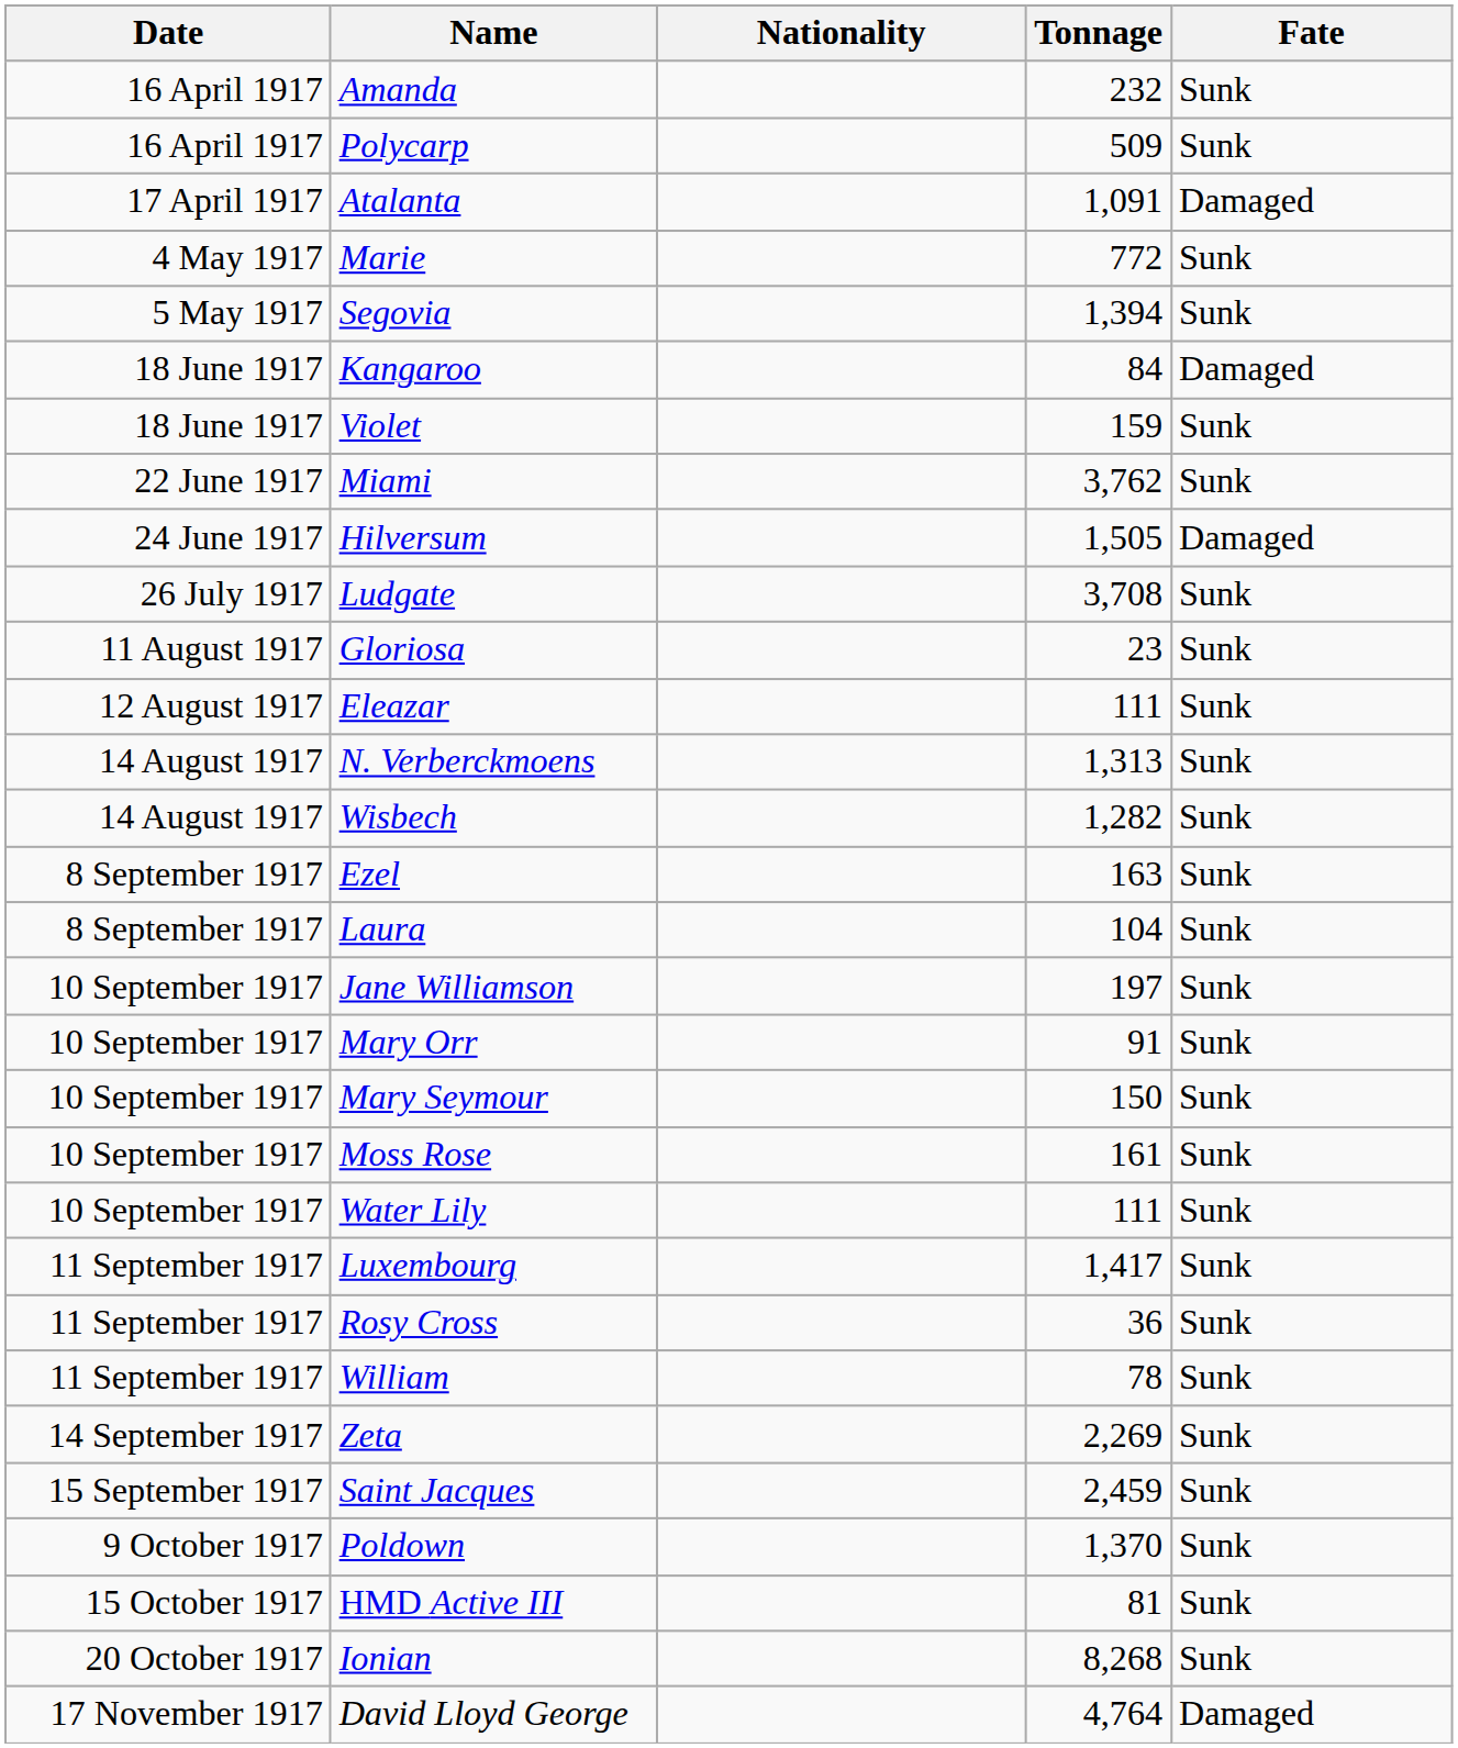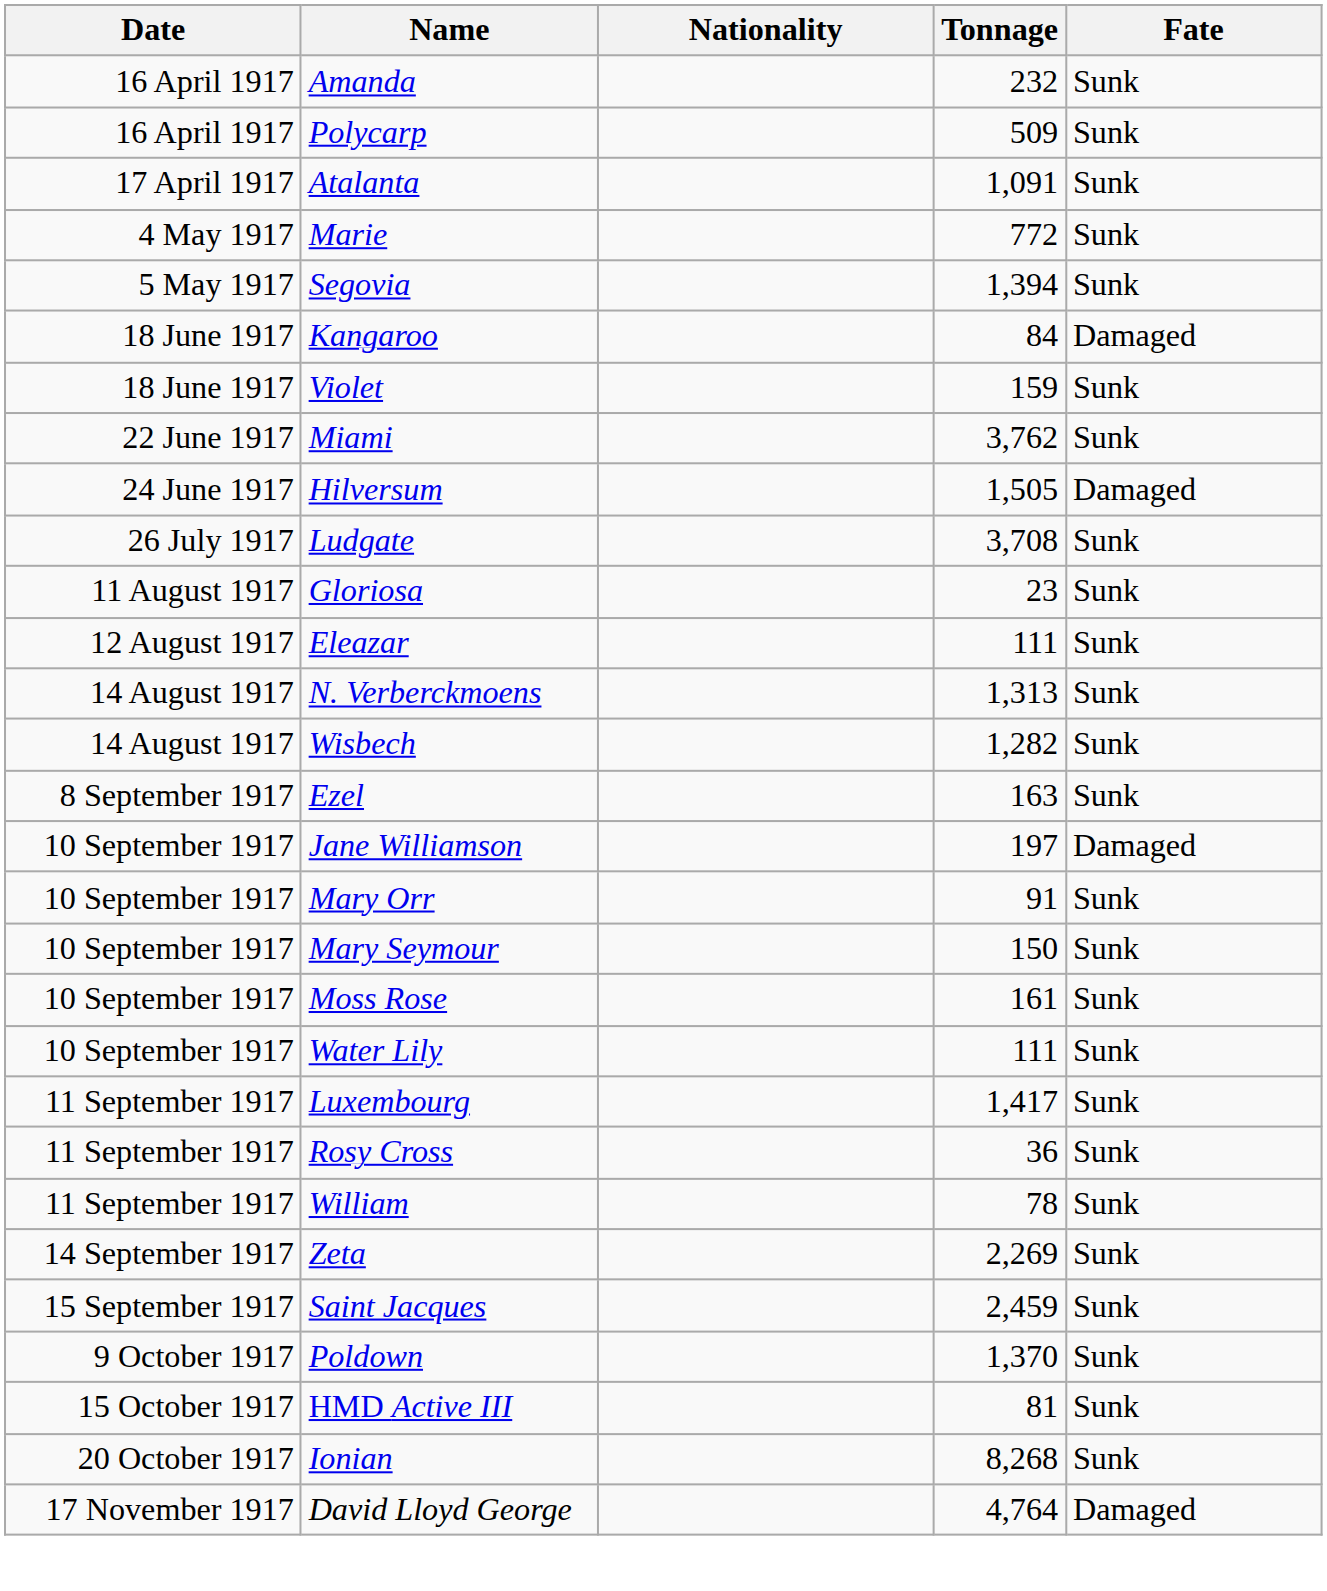 <table class="wikitable sortable">
 <tr>
 <th width="140px">Date</th>
 <th width="140px">Name</th>
 <th width="160px">Nationality</th>
 <th width="25px">Tonnage</th>
 <th width="120px">Fate</th>
 </tr>
 <tr>
 <td align="right">16 April 1917</td>
 <td align="left"><a href='#'><em>Amanda</em></a></td>
 <td align="left"></td>
 <td align="right">232</td>
 <td align="left">Sunk</td>
 </tr>
 <tr>
 <td align="right">16 April 1917</td>
 <td align="left"><a href='#'><em>Polycarp</em></a></td>
 <td align="left"></td>
 <td align="right">509</td>
 <td align="left">Sunk</td>
 </tr>
 <tr>
 <td align="right">17 April 1917</td>
 <td align="left"><a href='#'><em>Atalanta</em></a></td>
 <td align="left"></td>
 <td align="right">1,091</td>
-<td align="left">Damaged</td>
+<td align="left">Sunk</td>
 </tr>
 <tr>
 <td align="right">4 May 1917</td>
 <td align="left"><a href='#'><em>Marie</em></a></td>
 <td align="left"></td>
 <td align="right">772</td>
 <td align="left">Sunk</td>
 </tr>
 <tr>
 <td align="right">5 May 1917</td>
 <td align="left"><a href='#'><em>Segovia</em></a></td>
 <td align="left"></td>
 <td align="right">1,394</td>
 <td align="left">Sunk</td>
 </tr>
 <tr>
 <td align="right">18 June 1917</td>
 <td align="left"><a href='#'><em>Kangaroo</em></a></td>
 <td align="left"></td>
 <td align="right">84</td>
 <td align="left">Damaged</td>
 </tr>
 <tr>
 <td align="right">18 June 1917</td>
 <td align="left"><a href='#'><em>Violet</em></a></td>
 <td align="left"></td>
 <td align="right">159</td>
 <td align="left">Sunk</td>
 </tr>
 <tr>
 <td align="right">22 June 1917</td>
 <td align="left"><a href='#'><em>Miami</em></a></td>
 <td align="left"></td>
 <td align="right">3,762</td>
 <td align="left">Sunk</td>
 </tr>
 <tr>
 <td align="right">24 June 1917</td>
 <td align="left"><a href='#'><em>Hilversum</em></a></td>
 <td align="left"></td>
 <td align="right">1,505</td>
 <td align="left">Damaged</td>
 </tr>
 <tr>
 <td align="right">26 July 1917</td>
 <td align="left"><a href='#'><em>Ludgate</em></a></td>
 <td align="left"></td>
 <td align="right">3,708</td>
 <td align="left">Sunk</td>
 </tr>
 <tr>
 <td align="right">11 August 1917</td>
 <td align="left"><a href='#'><em>Gloriosa</em></a></td>
 <td align="left"></td>
 <td align="right">23</td>
 <td align="left">Sunk</td>
 </tr>
 <tr>
 <td align="right">12 August 1917</td>
 <td align="left"><a href='#'><em>Eleazar</em></a></td>
 <td align="left"></td>
 <td align="right">111</td>
 <td align="left">Sunk</td>
 </tr>
 <tr>
 <td align="right">14 August 1917</td>
 <td align="left"><a href='#'><em>N. Verberckmoens</em></a></td>
 <td align="left"></td>
 <td align="right">1,313</td>
 <td align="left">Sunk</td>
 </tr>
 <tr>
 <td align="right">14 August 1917</td>
 <td align="left"><a href='#'><em>Wisbech</em></a></td>
 <td align="left"></td>
 <td align="right">1,282</td>
 <td align="left">Sunk</td>
 </tr>
 <tr>
 <td align="right">8 September 1917</td>
 <td align="left"><a href='#'><em>Ezel</em></a></td>
 <td align="left"></td>
 <td align="right">163</td>
 <td align="left">Sunk</td>
 </tr>
 <tr>
-<td align="right">8 September 1917</td>
-<td align="left"><a href='#'><em>Laura</em></a></td>
-<td align="left"></td>
-<td align="right">104</td>
-<td align="left">Sunk</td>
-</tr>
-<tr>
 <td align="right">10 September 1917</td>
 <td align="left"><a href='#'><em>Jane Williamson</em></a></td>
 <td align="left"></td>
 <td align="right">197</td>
-<td align="left">Sunk</td>
+<td align="left">Damaged</td>
 </tr>
 <tr>
 <td align="right">10 September 1917</td>
 <td align="left"><a href='#'><em>Mary Orr</em></a></td>
 <td align="left"></td>
 <td align="right">91</td>
 <td align="left">Sunk</td>
 </tr>
 <tr>
 <td align="right">10 September 1917</td>
 <td align="left"><a href='#'><em>Mary Seymour</em></a></td>
 <td align="left"></td>
 <td align="right">150</td>
 <td align="left">Sunk</td>
 </tr>
 <tr>
 <td align="right">10 September 1917</td>
 <td align="left"><a href='#'><em>Moss Rose</em></a></td>
 <td align="left"></td>
 <td align="right">161</td>
 <td align="left">Sunk</td>
 </tr>
 <tr>
 <td align="right">10 September 1917</td>
 <td align="left"><a href='#'><em>Water Lily</em></a></td>
 <td align="left"></td>
 <td align="right">111</td>
 <td align="left">Sunk</td>
 </tr>
 <tr>
 <td align="right">11 September 1917</td>
 <td align="left"><a href='#'><em>Luxembourg</em></a></td>
 <td align="left"></td>
 <td align="right">1,417</td>
 <td align="left">Sunk</td>
 </tr>
 <tr>
 <td align="right">11 September 1917</td>
 <td align="left"><a href='#'><em>Rosy Cross</em></a></td>
 <td align="left"></td>
 <td align="right">36</td>
 <td align="left">Sunk</td>
 </tr>
 <tr>
 <td align="right">11 September 1917</td>
 <td align="left"><a href='#'><em>William</em></a></td>
 <td align="left"></td>
 <td align="right">78</td>
 <td align="left">Sunk</td>
 </tr>
 <tr>
 <td align="right">14 September 1917</td>
 <td align="left"><a href='#'><em>Zeta</em></a></td>
 <td align="left"></td>
 <td align="right">2,269</td>
 <td align="left">Sunk</td>
 </tr>
 <tr>
 <td align="right">15 September 1917</td>
 <td align="left"><a href='#'><em>Saint Jacques</em></a></td>
 <td align="left"></td>
 <td align="right">2,459</td>
 <td align="left">Sunk</td>
 </tr>
 <tr>
 <td align="right">9 October 1917</td>
 <td align="left"><a href='#'><em>Poldown</em></a></td>
 <td align="left"></td>
 <td align="right">1,370</td>
 <td align="left">Sunk</td>
 </tr>
 <tr>
 <td align="right">15 October 1917</td>
 <td align="left"><a href='#'>HMD <em>Active III</em></a></td>
 <td align="left"></td>
 <td align="right">81</td>
 <td align="left">Sunk</td>
 </tr>
 <tr>
 <td align="right">20 October 1917</td>
 <td align="left"><a href='#'><em>Ionian</em></a></td>
 <td align="left"></td>
 <td align="right">8,268</td>
 <td align="left">Sunk</td>
 </tr>
 <tr>
 <td align="right">17 November 1917</td>
 <td align="left"><em>David Lloyd George</em></td>
 <td align="left"></td>
 <td align="right">4,764</td>
 <td align="left">Damaged</td>
 </tr>
 </table>
